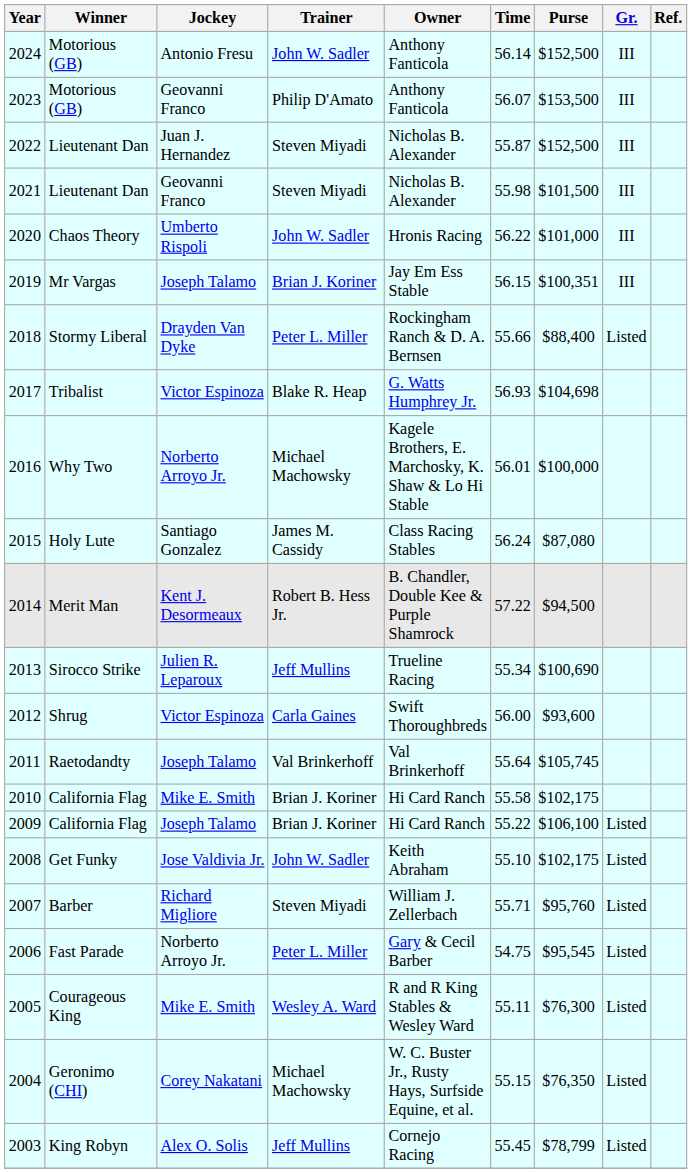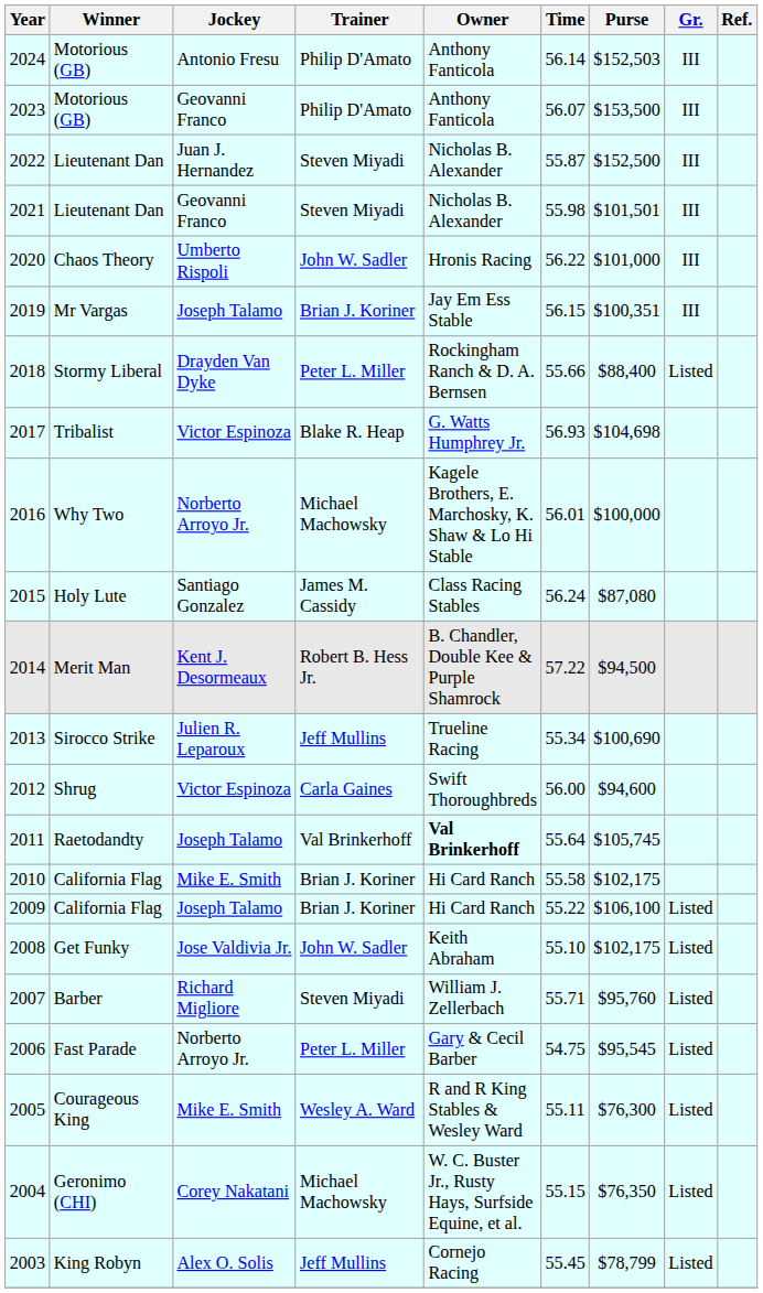 <table class="wikitable sortable" style="font-size:90%; background-color:LightCyan">
 <tr>
 <th style="width:30px">Year</th>
 <th style="width:110px">Winner</th>
 <th style="width:110px">Jockey</th>
 <th style="width:120px">Trainer</th>
 <th>Owner<br></th>
 <th style="width:25px">Time</th>
 <th style="width:35px">Purse</th>
 <th style="width:25px"><a href='#'>Gr.</a></th>
 <th style="width:20px">Ref.</th>
 </tr>
 <tr>
 <td align="center">2024</td>
 <td>Motorious (<a href='#'>GB</a>)</td>
 <td>Antonio Fresu</td>
-<td><a href='#'>John W. Sadler</a></td>
+<td>Philip D'Amato</td>
 <td>Anthony Fanticola</td>
 <td align=center>56.14</td>
-<td align=center>$152,500</td>
+<td align=center>$152,503</td>
 <td align=center>III</td>
 <td></td>
 </tr>
 <tr>
 <td align="center">2023</td>
 <td>Motorious (<a href='#'>GB</a>)</td>
 <td>Geovanni Franco</td>
 <td>Philip D'Amato</td>
 <td>Anthony Fanticola</td>
 <td align=center>56.07</td>
 <td align=center>$153,500</td>
 <td align=center>III</td>
 <td></td>
 </tr>
 <tr>
 <td align="center">2022</td>
 <td>Lieutenant Dan</td>
 <td>Juan J. Hernandez</td>
 <td>Steven Miyadi</td>
 <td>Nicholas B. Alexander</td>
 <td align=center>55.87</td>
 <td align=center>$152,500</td>
 <td align=center>III</td>
 <td></td>
 </tr>
 <tr>
 <td align="center">2021</td>
 <td>Lieutenant Dan</td>
 <td>Geovanni Franco</td>
 <td>Steven Miyadi</td>
 <td>Nicholas B. Alexander</td>
 <td align=center>55.98</td>
-<td align=center>$101,500</td>
+<td align=center>$101,501</td>
 <td align=center>III</td>
 <td></td>
 </tr>
 <tr>
 <td align="center">2020</td>
 <td>Chaos Theory</td>
 <td><a href='#'>Umberto Rispoli</a></td>
 <td><a href='#'>John W. Sadler</a></td>
 <td>Hronis Racing</td>
 <td align=center>56.22</td>
 <td align=center>$101,000</td>
 <td align=center>III</td>
 <td></td>
 </tr>
 <tr>
 <td align="center">2019</td>
 <td>Mr Vargas</td>
 <td><a href='#'>Joseph Talamo</a></td>
 <td><a href='#'>Brian J. Koriner</a></td>
 <td>Jay Em Ess Stable</td>
 <td align=center>56.15</td>
 <td align=center>$100,351</td>
 <td align=center>III</td>
 <td></td>
 </tr>
 <tr>
 <td align="center">2018</td>
 <td>Stormy Liberal</td>
 <td><a href='#'>Drayden Van Dyke</a></td>
 <td><a href='#'>Peter L. Miller</a></td>
 <td>Rockingham Ranch & D. A. Bernsen</td>
 <td align=center>55.66</td>
 <td align=center>$88,400</td>
 <td align=center>Listed</td>
 <td></td>
 </tr>
 <tr>
 <td align="center">2017</td>
 <td>Tribalist</td>
 <td><a href='#'>Victor Espinoza</a></td>
 <td>Blake R. Heap</td>
 <td><a href='#'>G. Watts Humphrey Jr.</a></td>
 <td align=center>56.93</td>
 <td align=center>$104,698</td>
 <td align=center></td>
 <td></td>
 </tr>
 <tr>
 <td align="center">2016</td>
 <td>Why Two</td>
 <td><a href='#'>Norberto Arroyo Jr.</a></td>
 <td>Michael Machowsky</td>
 <td>Kagele Brothers, E. Marchosky, K. Shaw & Lo Hi Stable</td>
 <td align=center>56.01</td>
 <td align=center>$100,000</td>
 <td align=center></td>
 <td></td>
 </tr>
 <tr>
 <td align="center">2015</td>
 <td>Holy Lute</td>
 <td>Santiago Gonzalez</td>
 <td>James M. Cassidy</td>
 <td>Class Racing Stables</td>
 <td align=center>56.24</td>
 <td align=center>$87,080</td>
 <td align=center></td>
 <td></td>
 </tr>
 <tr bgcolor=#E8E8E8>
 <td align="center">2014</td>
 <td>Merit Man</td>
 <td><a href='#'>Kent J. Desormeaux</a></td>
 <td>Robert B. Hess Jr.</td>
 <td>B. Chandler, Double Kee & Purple Shamrock</td>
 <td align=center>57.22</td>
 <td align=center>$94,500</td>
 <td align=center></td>
 <td></td>
 </tr>
 <tr>
 <td align="center">2013</td>
 <td>Sirocco Strike</td>
 <td><a href='#'>Julien R. Leparoux</a></td>
 <td><a href='#'>Jeff Mullins</a></td>
 <td>Trueline Racing</td>
 <td align=center>55.34</td>
 <td align=center>$100,690</td>
 <td align=center></td>
 <td></td>
 </tr>
 <tr>
 <td align="center">2012</td>
 <td>Shrug</td>
 <td><a href='#'>Victor Espinoza</a></td>
 <td><a href='#'>Carla Gaines</a></td>
 <td>Swift Thoroughbreds</td>
 <td align=center>56.00</td>
-<td align=center>$93,600</td>
+<td align=center>$94,600</td>
 <td align=center></td>
 <td></td>
 </tr>
 <tr>
 <td align="center">2011</td>
 <td>Raetodandty</td>
 <td><a href='#'>Joseph Talamo</a></td>
 <td>Val Brinkerhoff</td>
-<td>Val Brinkerhoff</td>
+<td><strong>Val Brinkerhoff</strong></td>
 <td align=center>55.64</td>
 <td align=center>$105,745</td>
 <td align=center></td>
 <td></td>
 </tr>
 <tr>
 <td align="center">2010</td>
 <td>California Flag</td>
 <td><a href='#'>Mike E. Smith</a></td>
 <td>Brian J. Koriner</td>
 <td>Hi Card Ranch</td>
 <td align=center>55.58</td>
 <td align=center>$102,175</td>
 <td align=center></td>
 <td></td>
 </tr>
 <tr>
 <td align="center">2009</td>
 <td>California Flag</td>
 <td><a href='#'>Joseph Talamo</a></td>
 <td>Brian J. Koriner</td>
 <td>Hi Card Ranch</td>
 <td align=center>55.22</td>
 <td align=center>$106,100</td>
 <td align=center>Listed</td>
 <td></td>
 </tr>
 <tr>
 <td align="center">2008</td>
 <td>Get Funky</td>
 <td><a href='#'>Jose Valdivia Jr.</a></td>
 <td><a href='#'>John W. Sadler</a></td>
 <td>Keith Abraham</td>
 <td align=center>55.10</td>
 <td align=center>$102,175</td>
 <td align=center>Listed</td>
 <td></td>
 </tr>
 <tr>
 <td align="center">2007</td>
 <td>Barber</td>
 <td><a href='#'>Richard Migliore</a></td>
 <td>Steven Miyadi</td>
 <td>William J. Zellerbach</td>
 <td align=center>55.71</td>
 <td align=center>$95,760</td>
 <td align=center>Listed</td>
 <td></td>
 </tr>
 <tr>
 <td align="center">2006</td>
 <td>Fast Parade</td>
 <td>Norberto Arroyo Jr.</td>
 <td><a href='#'>Peter L. Miller</a></td>
 <td><a href='#'>Gary</a> & Cecil Barber</td>
 <td align=center>54.75</td>
 <td align=center>$95,545</td>
 <td align=center>Listed</td>
 <td></td>
 </tr>
 <tr>
 <td align="center">2005</td>
 <td>Courageous King</td>
 <td><a href='#'>Mike E. Smith</a></td>
 <td><a href='#'>Wesley A. Ward</a></td>
 <td>R and R King Stables & Wesley Ward</td>
 <td align=center>55.11</td>
 <td align=center>$76,300</td>
 <td align=center>Listed</td>
 <td></td>
 </tr>
 <tr>
 <td align="center">2004</td>
 <td>Geronimo (<a href='#'>CHI</a>)</td>
 <td><a href='#'>Corey Nakatani</a></td>
 <td>Michael Machowsky</td>
 <td>W. C. Buster Jr., Rusty Hays, Surfside Equine, et al.</td>
 <td align=center>55.15</td>
 <td align=center>$76,350</td>
 <td align=center>Listed</td>
 <td></td>
 </tr>
 <tr>
 <td align="center">2003</td>
 <td>King Robyn</td>
 <td><a href='#'>Alex O. Solis</a></td>
 <td><a href='#'>Jeff Mullins</a></td>
 <td>Cornejo Racing</td>
 <td align=center>55.45</td>
 <td align=center>$78,799</td>
 <td align=center>Listed</td>
 <td></td>
 </tr>
 <tr>
 </tr>
 </table>
